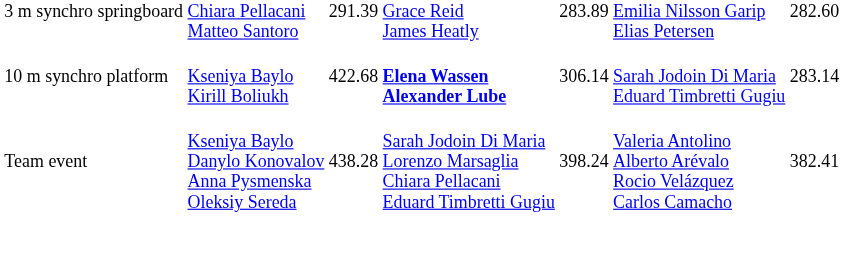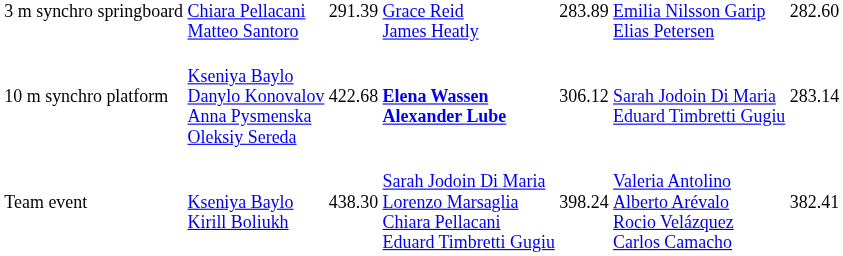 <table>
 <tr>
 <td>3 m synchro springboard<br></td>
 <td><br><a href='#'>Chiara Pellacani</a><br><a href='#'>Matteo Santoro</a></td>
 <td>291.39</td>
 <td><br><a href='#'>Grace Reid</a><br><a href='#'>James Heatly</a></td>
 <td>283.89</td>
 <td><br><a href='#'>Emilia Nilsson Garip</a><br><a href='#'>Elias Petersen</a></td>
 <td>282.60</td>
 </tr>
 <tr>
 <td>10 m synchro platform<br></td>
-<td><br><a href='#'>Kseniya Baylo</a><br><a href='#'>Kirill Boliukh</a></td>
+<td><br><a href='#'>Kseniya Baylo</a><br><a href='#'>Danylo Konovalov</a><br><a href='#'>Anna Pysmenska</a><br><a href='#'>Oleksiy Sereda</a></td>
 <td>422.68</td>
 <td><strong><br><a href='#'>Elena Wassen</a><br><a href='#'>Alexander Lube</a></strong></td>
-<td>306.14</td>
+<td>306.12</td>
 <td><br><a href='#'>Sarah Jodoin Di Maria</a><br><a href='#'>Eduard Timbretti Gugiu</a></td>
 <td>283.14</td>
 </tr>
 <tr>
 <td>Team event<br></td>
-<td><br><a href='#'>Kseniya Baylo</a><br><a href='#'>Danylo Konovalov</a><br><a href='#'>Anna Pysmenska</a><br><a href='#'>Oleksiy Sereda</a></td>
-<td>438.28</td>
+<td><br><a href='#'>Kseniya Baylo</a><br><a href='#'>Kirill Boliukh</a></td>
+<td>438.30</td>
 <td><br><a href='#'>Sarah Jodoin Di Maria</a><br><a href='#'>Lorenzo Marsaglia</a><br><a href='#'>Chiara Pellacani</a><br><a href='#'>Eduard Timbretti Gugiu</a></td>
 <td>398.24</td>
 <td><br><a href='#'>Valeria Antolino</a><br><a href='#'>Alberto Arévalo</a><br><a href='#'>Rocio Velázquez</a><br><a href='#'>Carlos Camacho</a></td>
 <td>382.41</td>
 </tr>
 </table>
